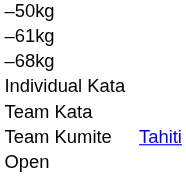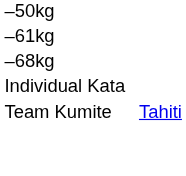 <table>
 <tr>
 <td>–50kg</td>
 <td></td>
 <td></td>
 <td></td>
 </tr>
 <tr>
 <td>–61kg</td>
 <td></td>
 <td></td>
 <td></td>
 </tr>
 <tr>
 <td>–68kg</td>
 <td></td>
 <td></td>
 <td></td>
 </tr>
 <tr>
 <td>Individual Kata</td>
 <td></td>
 <td></td>
 <td></td>
 </tr>
 <tr>
-<td>Team Kata</td>
-<td></td>
-<td></td>
-<td></td>
-</tr>
-<tr>
 <td>Team Kumite</td>
 <td></td>
 <td></td>
 <td> <a href='#'>Tahiti</a></td>
 </tr>
-<tr>
-<td>Open</td>
-<td></td>
-<td></td>
-<td></td>
-</tr>
 </table>
